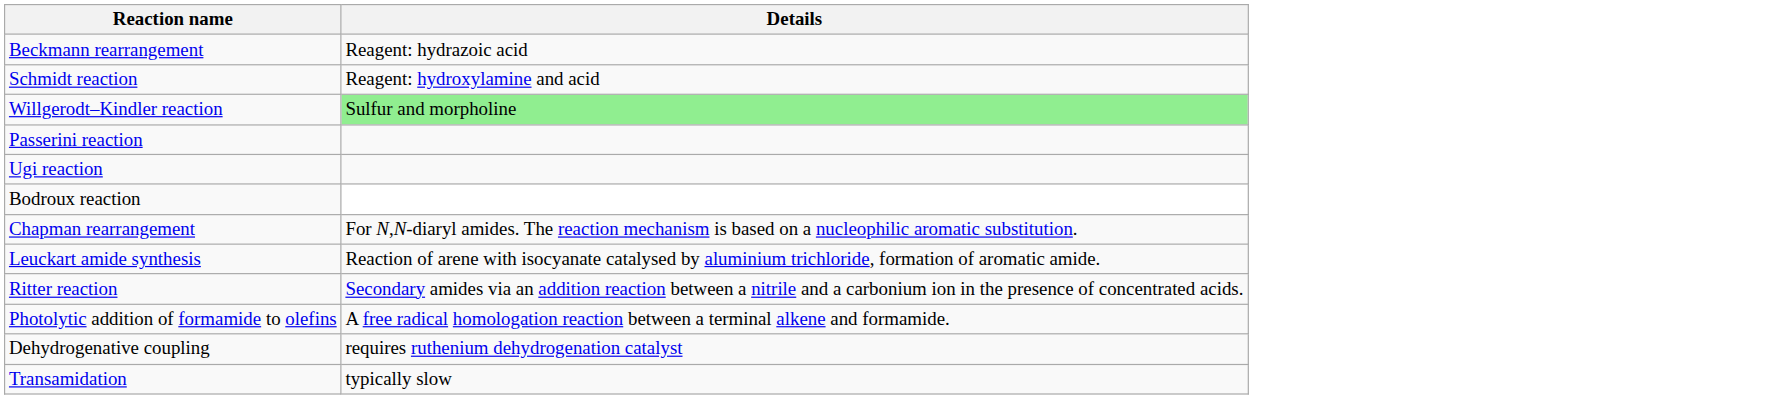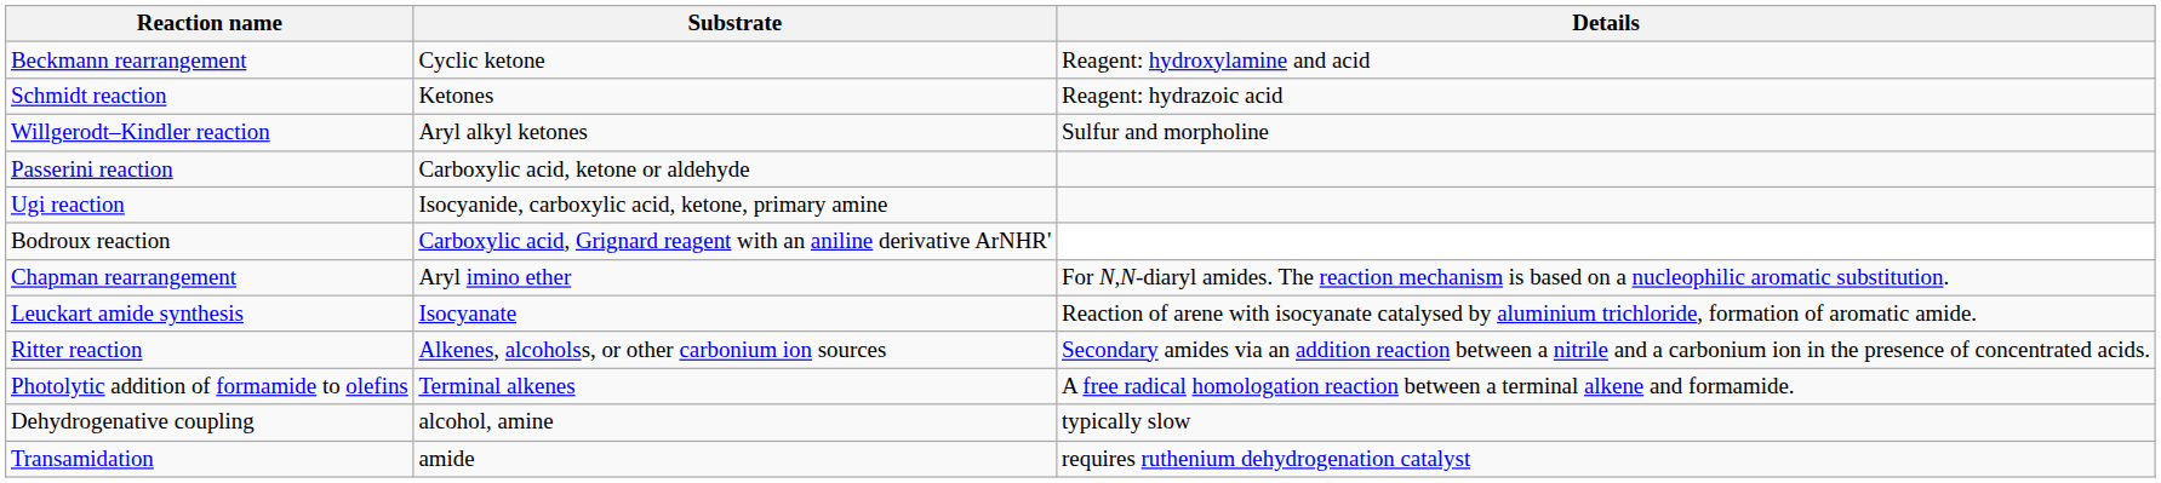 <table class="wikitable sortable">
 <tr>
 <th>Reaction name</th>
+<th>Substrate</th>
 <th class="unsortable">Details</th>
 </tr>
 <tr>
 <td><a href='#'>Beckmann rearrangement</a></td>
+<td>Cyclic ketone</td>
+<td>Reagent: <a href='#'>hydroxylamine</a> and acid</td>
+</tr>
+<tr>
+<td><a href='#'>Schmidt reaction</a></td>
+<td>Ketones</td>
 <td>Reagent: hydrazoic acid</td>
 </tr>
 <tr>
-<td><a href='#'>Schmidt reaction</a></td>
-<td>Reagent: <a href='#'>hydroxylamine</a> and acid</td>
-</tr>
-<tr>
 <td><a href='#'>Willgerodt–Kindler reaction</a></td>
-<td style="background: lightgreen;">Sulfur and morpholine</td>
+<td>Aryl alkyl ketones</td>
+<td>Sulfur and morpholine</td>
 </tr>
 <tr>
 <td><a href='#'>Passerini reaction</a></td>
+<td>Carboxylic acid, ketone or aldehyde</td>
 <td></td>
 </tr>
 <tr>
 <td><a href='#'>Ugi reaction</a></td>
+<td>Isocyanide, carboxylic acid, ketone, primary amine</td>
 <td></td>
 </tr>
 <tr>
 <td>Bodroux reaction</td>
+<td><a href='#'>Carboxylic acid</a>, <a href='#'>Grignard reagent</a> with an <a href='#'>aniline</a> derivative ArNHR'</td>
 <td style=background:white></td>
 </tr>
 <tr>
 <td><a href='#'>Chapman rearrangement</a></td>
+<td>Aryl <a href='#'>imino ether</a></td>
 <td>For <em>N</em>,<em>N</em>-diaryl amides. The <a href='#'>reaction mechanism</a> is based on a <a href='#'>nucleophilic aromatic substitution</a>.</td>
 </tr>
 <tr>
 <td><a href='#'>Leuckart amide synthesis</a></td>
+<td><a href='#'>Isocyanate</a></td>
 <td>Reaction of arene with isocyanate catalysed by <a href='#'>aluminium trichloride</a>, formation of aromatic amide.</td>
 </tr>
 <tr>
 <td><a href='#'>Ritter reaction</a></td>
+<td><a href='#'>Alkenes</a>, <a href='#'>alcohols</a>s, or other <a href='#'>carbonium ion</a> sources</td>
 <td><a href='#'>Secondary</a> amides via an <a href='#'>addition reaction</a> between a <a href='#'>nitrile</a> and a carbonium ion in the presence of concentrated acids.</td>
 </tr>
 <tr>
 <td><a href='#'>Photolytic</a> addition of <a href='#'>formamide</a> to <a href='#'>olefins</a></td>
+<td><a href='#'>Terminal alkenes</a></td>
 <td>A <a href='#'>free radical</a> <a href='#'>homologation reaction</a> between a terminal <a href='#'>alkene</a> and formamide.</td>
 </tr>
 <tr>
 <td>Dehydrogenative coupling</td>
-<td>requires <a href='#'>ruthenium dehydrogenation catalyst</a></td>
+<td>alcohol, amine</td>
+<td>typically slow</td>
 </tr>
 <tr>
 <td><a href='#'>Transamidation</a></td>
-<td>typically slow</td>
+<td>amide</td>
+<td>requires <a href='#'>ruthenium dehydrogenation catalyst</a></td>
 </tr>
 </table>
